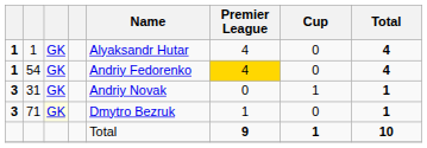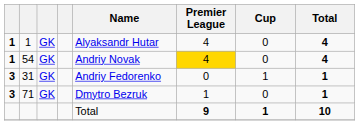 <table class="wikitable" style="text-align:center">
 <tr>
 <th width=15></th>
 <th width=15></th>
 <th width=15></th>
 <th width=15></th>
 <th width=145>Name</th>
 <th width=80><strong>Premier League</strong></th>
 <th width=80><strong>Cup</strong></th>
 <th width=80>Total</th>
 </tr>
 <tr>
 <td><strong>1</strong></td>
 <td>1</td>
 <td><a href='#'>GK</a></td>
 <td></td>
 <td align=left><a href='#'>Alyaksandr Hutar</a></td>
 <td>4</td>
 <td>0</td>
 <td><strong>4</strong></td>
 </tr>
 <tr>
 <td><strong>1</strong></td>
 <td>54</td>
 <td><a href='#'>GK</a></td>
 <td></td>
-<td align=left><a href='#'>Andriy Fedorenko</a></td>
+<td align=left><a href='#'>Andriy Novak</a></td>
 <td style="background: gold;">4</td>
 <td>0</td>
 <td><strong>4</strong></td>
 </tr>
 <tr>
 <td><strong>3</strong></td>
 <td>31</td>
 <td><a href='#'>GK</a></td>
 <td></td>
-<td align=left><a href='#'>Andriy Novak</a></td>
+<td align=left><a href='#'>Andriy Fedorenko</a></td>
 <td>0</td>
 <td>1</td>
 <td><strong>1</strong></td>
 </tr>
 <tr>
 <td><strong>3</strong></td>
 <td>71</td>
-<td style="background: lightyellow;"><a href='#'>GK</a></td>
+<td><a href='#'>GK</a></td>
 <td></td>
 <td align=left><a href='#'>Dmytro Bezruk</a></td>
 <td>1</td>
 <td>0</td>
 <td><strong>1</strong></td>
 </tr>
 <tr>
 <td></td>
 <td></td>
 <td></td>
 <td></td>
 <td align=left>Total</td>
 <td><strong>9</strong></td>
 <td><strong>1</strong></td>
 <td><strong>10</strong></td>
 </tr>
 <tr>
 </tr>
 </table>
